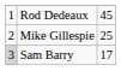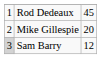 <table class="wikitable">
 <tr>
 </tr>
 <tr>
 <td>1</td>
 <td>Rod Dedeaux</td>
 <td>45</td>
 </tr>
 <tr>
 <td>2</td>
 <td>Mike Gillespie</td>
-<td>25</td>
+<td>20</td>
 </tr>
 <tr>
 <td style="background: lightgrey;">3</td>
 <td>Sam Barry</td>
-<td>17</td>
+<td>12</td>
 </tr>
 </table>
